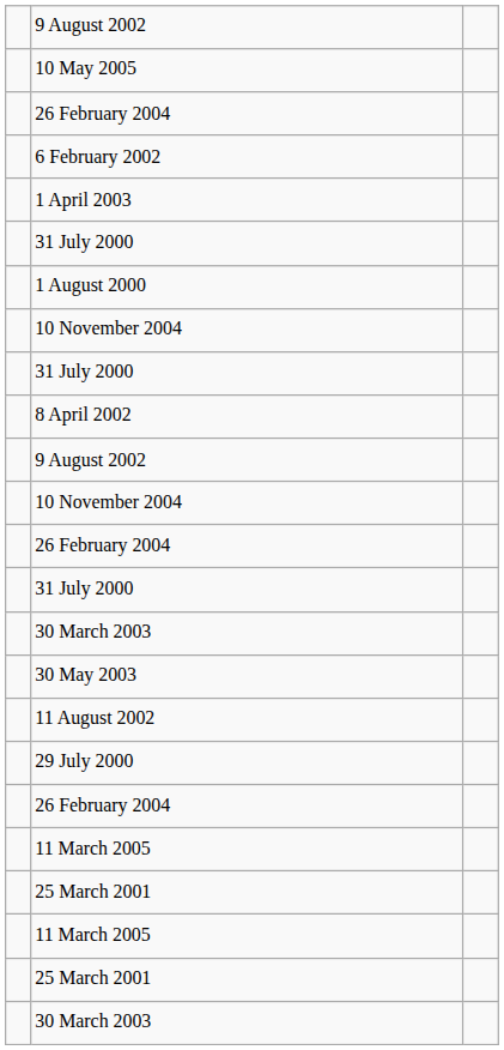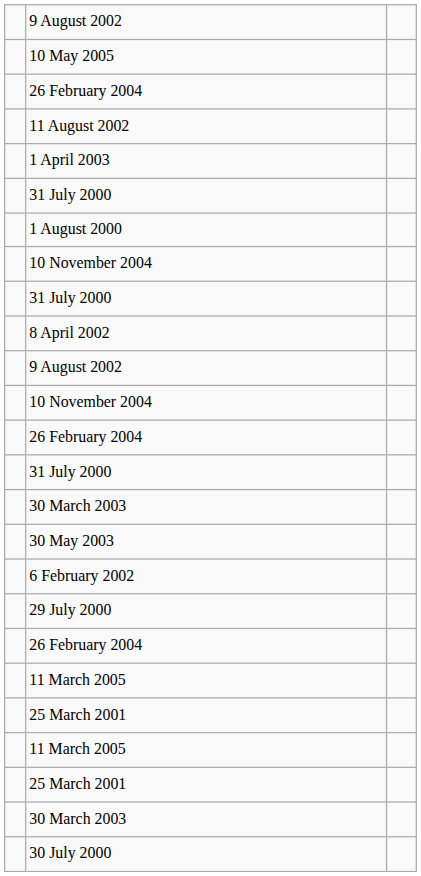 <table class="wikitable" style="font-size: 80%; float: left; width: 26em; margin-right: 1em; height: 700px">
 <tr>
 <td></td>
 <td>9 August 2002</td>
 <td> </td>
 </tr>
 <tr>
 <td></td>
 <td>10 May 2005</td>
 <td> </td>
 </tr>
 <tr>
 <td></td>
 <td>26 February 2004</td>
 <td> </td>
 </tr>
 <tr>
 <td></td>
-<td>6 February 2002</td>
+<td>11 August 2002</td>
 <td> </td>
 </tr>
 <tr>
 <td></td>
 <td>1 April 2003</td>
 <td> </td>
 </tr>
 <tr>
 <td></td>
 <td>31 July 2000</td>
 <td> </td>
 </tr>
 <tr>
 <td></td>
 <td>1 August 2000</td>
 <td> </td>
 </tr>
 <tr>
 <td></td>
 <td>10 November 2004</td>
 <td> </td>
 </tr>
 <tr>
 <td></td>
 <td>31 July 2000</td>
 <td> </td>
 </tr>
 <tr>
 <td></td>
 <td>8 April 2002</td>
 <td> </td>
 </tr>
 <tr>
 <td></td>
 <td>9 August 2002</td>
 <td> </td>
 </tr>
 <tr>
 <td></td>
 <td>10 November 2004</td>
 <td> </td>
 </tr>
 <tr>
 <td></td>
 <td>26 February 2004</td>
 <td> </td>
 </tr>
 <tr>
 <td></td>
 <td>31 July 2000</td>
 <td> </td>
 </tr>
 <tr>
 <td></td>
 <td>30 March 2003</td>
 <td> </td>
 </tr>
 <tr>
 <td></td>
 <td>30 May 2003</td>
 <td> </td>
 </tr>
 <tr>
 <td></td>
-<td>11 August 2002</td>
+<td>6 February 2002</td>
 <td> </td>
 </tr>
 <tr>
 <td></td>
 <td>29 July 2000</td>
 <td> </td>
 </tr>
 <tr>
 <td></td>
 <td>26 February 2004</td>
 <td> </td>
 </tr>
 <tr>
 <td></td>
 <td>11 March 2005</td>
 <td> </td>
 </tr>
 <tr>
 <td></td>
 <td>25 March 2001</td>
 <td> </td>
 </tr>
 <tr>
 <td></td>
 <td>11 March 2005</td>
 <td> </td>
 </tr>
 <tr>
 <td></td>
 <td>25 March 2001</td>
 <td> </td>
 </tr>
 <tr>
 <td></td>
 <td>30 March 2003</td>
 <td> </td>
 </tr>
+<tr>
+<td></td>
+<td>30 July 2000</td>
+<td> </td>
+</tr>
 </table>
